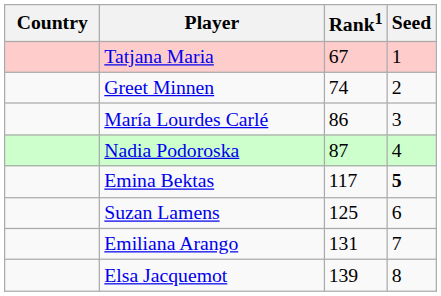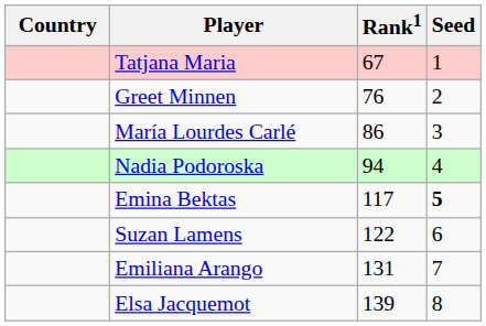 <table class="sortable wikitable">
 <tr>
 <th width="70">Country</th>
 <th width="175">Player</th>
 <th>Rank<sup>1</sup></th>
 <th>Seed</th>
 </tr>
 <tr style="background:#fcc;">
 <td></td>
 <td><a href='#'>Tatjana Maria</a></td>
 <td>67</td>
 <td>1</td>
 </tr>
 <tr>
 <td></td>
 <td><a href='#'>Greet Minnen</a></td>
-<td>74</td>
+<td>76</td>
 <td>2</td>
 </tr>
 <tr>
 <td></td>
 <td><a href='#'>María Lourdes Carlé</a></td>
 <td>86</td>
 <td>3</td>
 </tr>
 <tr style="background:#cfc;">
 <td></td>
 <td><a href='#'>Nadia Podoroska</a></td>
-<td>87</td>
+<td>94</td>
 <td>4</td>
 </tr>
 <tr>
 <td></td>
 <td><a href='#'>Emina Bektas</a></td>
 <td>117</td>
 <td><strong>5</strong></td>
 </tr>
 <tr>
 <td></td>
 <td><a href='#'>Suzan Lamens</a></td>
-<td>125</td>
+<td>122</td>
 <td>6</td>
 </tr>
 <tr>
 <td></td>
 <td><a href='#'>Emiliana Arango</a></td>
 <td>131</td>
 <td>7</td>
 </tr>
 <tr>
 <td></td>
 <td><a href='#'>Elsa Jacquemot</a></td>
 <td>139</td>
 <td>8</td>
 </tr>
 </table>
